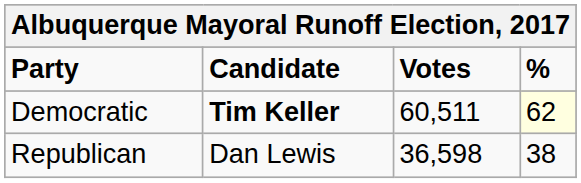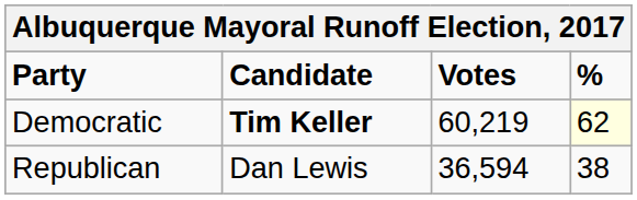 <table class="wikitable">
 <tr>
 <th colspan="4">Albuquerque Mayoral Runoff Election, 2017</th>
 </tr>
 <tr>
 <td><strong>Party</strong></td>
 <td><strong>Candidate</strong></td>
 <td><strong>Votes</strong></td>
 <td><strong>%</strong></td>
 </tr>
 <tr>
 <td>Democratic</td>
 <td><strong>Tim Keller</strong></td>
-<td>60,511</td>
+<td>60,219</td>
 <td style="background: lightyellow;">62</td>
 </tr>
 <tr>
 <td>Republican</td>
 <td>Dan Lewis</td>
-<td>36,598</td>
+<td>36,594</td>
 <td>38</td>
 </tr>
 </table>
